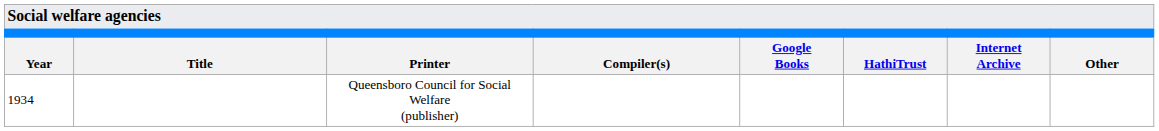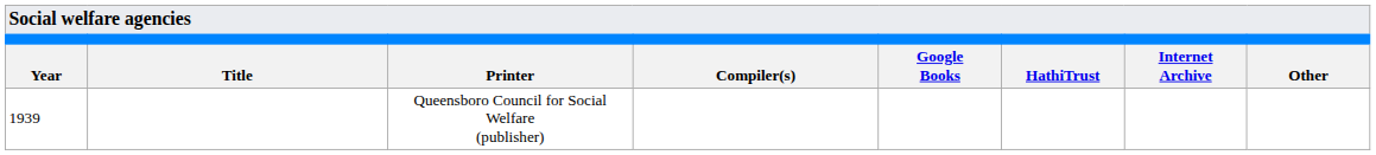 <table class="wikitable collapsible sortable static-row-numbers" cellpadding="1" style="color: black; background-color: #FFFFFF; font-size: 90%; width:100%">
 <tr class="static-row-header" style="text-align:center;vertical-align:bottom;">
 <th style="text-align:left; background:#eaecf0; border-style: solid; border-width: 0px 0px 0px 0px;" colspan=8><big><strong>Social welfare agencies</strong></big></th>
 </tr>
 <tr class="static-row-header" style="text-align:center;vertical-align:bottom;border-style: solid; border-color: #0085ff; border-width: 10px 0px 0px 0px;">
 <th>Year</th>
 <th>Title</th>
 <th>Printer</th>
 <th>Compiler(s)</th>
 <th><a href='#'>Google<br>Books</a></th>
 <th><a href='#'>HathiTrust</a></th>
 <th><a href='#'>Internet<br>Archive</a></th>
 <th>Other</th>
 </tr>
 <tr>
-<td width="6%">1934</td>
+<td width="6%">1939</td>
 <td width="22%"></td>
 <td style="text-align:center" width="18%" data-sort-value="queensboro council 1934">Queensboro Council for Social Welfare<br>(publisher)</td>
 <td style="text-align:center" width="18%"></td>
 <td style="text-align:center" width="9%"></td>
 <td style="text-align:center" width="9%"></td>
 <td style="text-align:center" width="9%"></td>
 <td style="text-align:center" width="9%"></td>
 </tr>
 </table>
